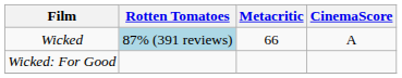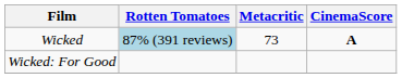 <table class="wikitable sortable" style="text-align:center;">
 <tr>
 <th>Film</th>
 <th><a href='#'>Rotten Tomatoes</a></th>
 <th><a href='#'>Metacritic</a></th>
 <th><a href='#'>CinemaScore</a></th>
 </tr>
 <tr>
 <td><em>Wicked</em></td>
 <td style="background: lightblue;">87% (391 reviews)</td>
-<td>66</td>
-<td>A</td>
+<td>73</td>
+<td><strong>A</strong></td>
 </tr>
 <tr>
 <td><em>Wicked: For Good</em></td>
 <td></td>
 <td></td>
 <td></td>
 </tr>
 <tr>
 </tr>
 </table>
